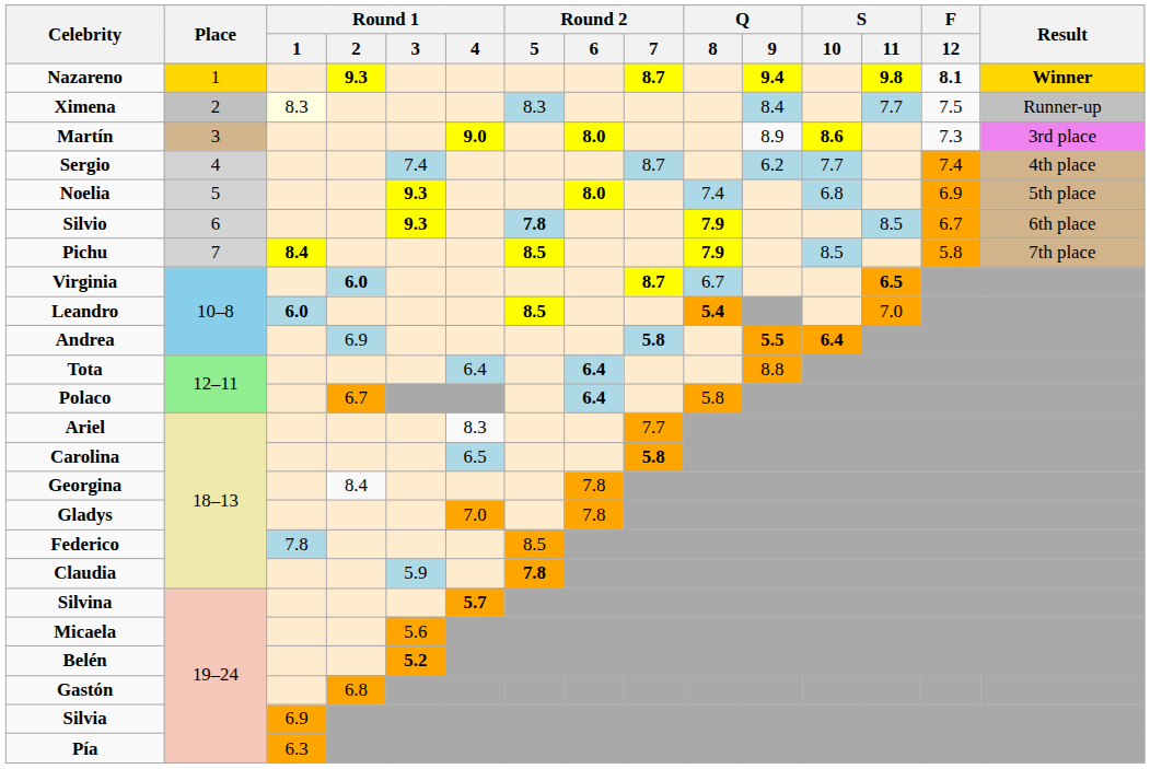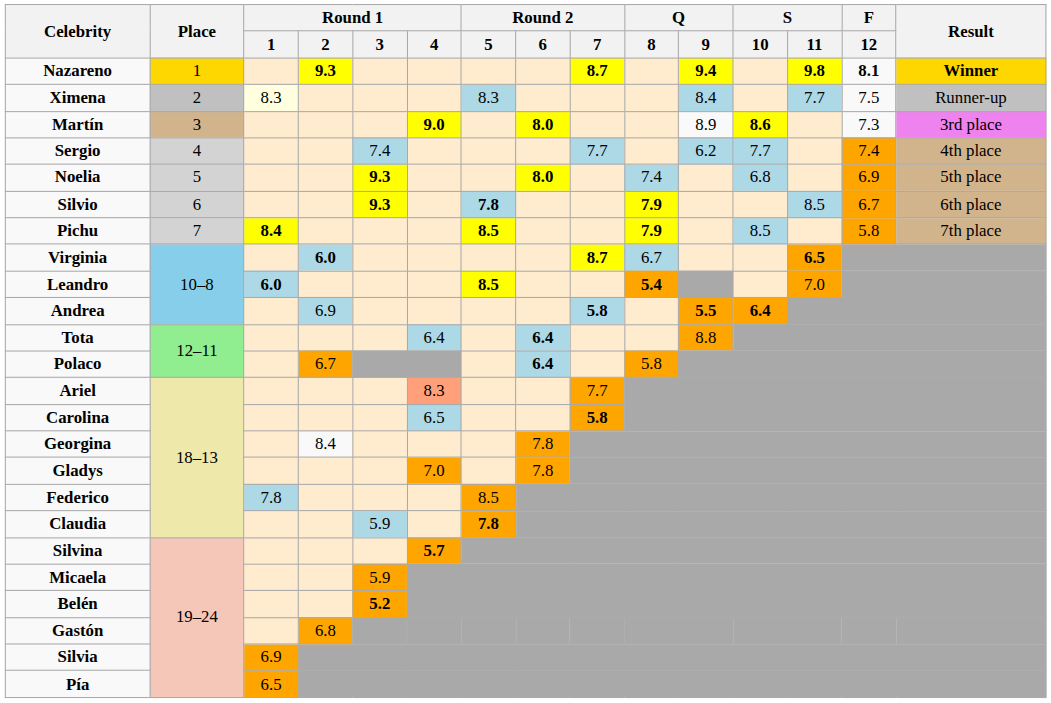 <table class="wikitable sortable"  style="margin:auto; text-align:center; white-space:nowrap; width:50%">
 <tr>
 <th rowspan=2>Celebrity</th>
 <th rowspan=2>Place</th>
 <th colspan=4>Round 1</th>
 <th colspan=3>Round 2</th>
 <th colspan=2>Q</th>
 <th colspan=2>S</th>
 <th>F</th>
 <th rowspan=2>Result</th>
 </tr>
 <tr>
 <th>1</th>
 <th>2</th>
 <th>3</th>
 <th>4</th>
 <th>5</th>
 <th>6</th>
 <th>7</th>
 <th>8</th>
 <th>9</th>
 <th>10</th>
 <th>11</th>
 <th>12</th>
 </tr>
 <tr>
 <td><strong>Nazareno</strong></td>
 <td bgcolor=gold>1</td>
 <td style="background:#FFEBCD;"></td>
 <td bgcolor=yellow><span><strong>9.3</strong></span></td>
 <td style="background:#FFEBCD;"></td>
 <td style="background:#FFEBCD;"></td>
 <td style="background:#FFEBCD;"></td>
 <td style="background:#FFEBCD;"></td>
 <td bgcolor=yellow><span><strong>8.7</strong></span></td>
 <td style="background:#FFEBCD;"></td>
 <td bgcolor=yellow><span><strong>9.4</strong></span></td>
 <td style="background:#FFEBCD;"></td>
 <td bgcolor=yellow><span><strong>9.8</strong></span></td>
 <td><span><strong>8.1</strong></span></td>
 <td bgcolor=gold><strong>Winner</strong></td>
 </tr>
 <tr>
 <td><strong>Ximena</strong></td>
 <td bgcolor=silver>2</td>
 <td style="background: lightyellow;">8.3</td>
 <td style="background:#FFEBCD;"></td>
 <td style="background:#FFEBCD;"></td>
 <td style="background:#FFEBCD;"></td>
 <td bgcolor=lightblue>8.3</td>
 <td style="background:#FFEBCD;"></td>
 <td style="background:#FFEBCD;"></td>
 <td style="background:#FFEBCD;"></td>
 <td bgcolor=lightblue>8.4</td>
 <td style="background:#FFEBCD;"></td>
 <td bgcolor=lightblue>7.7</td>
 <td>7.5</td>
 <td bgcolor=silver>Runner-up</td>
 </tr>
 <tr>
 <td><strong>Martín</strong></td>
 <td bgcolor=tan>3</td>
 <td style="background:#FFEBCD;"></td>
 <td style="background:#FFEBCD;"></td>
 <td style="background:#FFEBCD;"></td>
 <td bgcolor=yellow><span><strong>9.0</strong></span></td>
 <td style="background:#FFEBCD;"></td>
 <td bgcolor=yellow><span><strong>8.0</strong></span></td>
 <td style="background:#FFEBCD;"></td>
 <td style="background:#FFEBCD;"></td>
 <td>8.9</td>
 <td bgcolor=yellow><span><strong>8.6</strong></span></td>
 <td style="background:#FFEBCD;"></td>
 <td>7.3</td>
 <td bgcolor=violet>3rd place</td>
 </tr>
 <tr>
 <td><strong>Sergio</strong></td>
 <td bgcolor=lightgray>4</td>
 <td style="background:#FFEBCD;"></td>
 <td style="background:#FFEBCD;"></td>
 <td bgcolor=lightblue>7.4</td>
 <td style="background:#FFEBCD;"></td>
 <td style="background:#FFEBCD;"></td>
 <td style="background:#FFEBCD;"></td>
-<td bgcolor=lightblue>8.7</td>
+<td bgcolor=lightblue>7.7</td>
 <td style="background:#FFEBCD;"></td>
 <td bgcolor=lightblue>6.2</td>
 <td bgcolor=lightblue>7.7</td>
 <td style="background:#FFEBCD;"></td>
 <td bgcolor=orange>7.4</td>
 <td bgcolor=tan>4th place</td>
 </tr>
 <tr>
 <td><strong>Noelia</strong></td>
 <td bgcolor=lightgray>5</td>
 <td style="background:#FFEBCD;"></td>
 <td style="background:#FFEBCD;"></td>
 <td bgcolor=yellow><span><strong>9.3</strong></span></td>
 <td style="background:#FFEBCD;"></td>
 <td style="background:#FFEBCD;"></td>
 <td bgcolor=yellow><span><strong>8.0</strong></span></td>
 <td style="background:#FFEBCD;"></td>
 <td bgcolor=lightblue>7.4</td>
 <td style="background:#FFEBCD;"></td>
 <td bgcolor=lightblue>6.8</td>
 <td style="background:#FFEBCD;"></td>
 <td bgcolor=orange>6.9</td>
 <td bgcolor=tan>5th place</td>
 </tr>
 <tr>
 <td><strong>Silvio</strong></td>
 <td bgcolor=lightgray>6</td>
 <td style="background:#FFEBCD;"></td>
 <td style="background:#FFEBCD;"></td>
 <td bgcolor=yellow><span><strong>9.3</strong></span></td>
 <td style="background:#FFEBCD;"></td>
 <td style="background:lightblue;"><span><strong>7.8</strong></span></td>
 <td style="background:#FFEBCD;"></td>
 <td style="background:#FFEBCD;"></td>
 <td bgcolor=yellow><span><strong>7.9</strong></span></td>
 <td style="background:#FFEBCD;"></td>
 <td style="background:#FFEBCD;"></td>
 <td bgcolor=lightblue>8.5</td>
 <td bgcolor=orange>6.7</td>
 <td bgcolor=tan>6th place</td>
 </tr>
 <tr>
 <td><strong>Pichu</strong></td>
 <td bgcolor=lightgray>7</td>
 <td bgcolor=yellow><span><strong>8.4</strong></span></td>
 <td style="background:#FFEBCD;"></td>
 <td style="background:#FFEBCD;"></td>
 <td style="background:#FFEBCD;"></td>
 <td bgcolor=yellow><span><strong>8.5</strong></span></td>
 <td style="background:#FFEBCD;"></td>
 <td style="background:#FFEBCD;"></td>
 <td bgcolor=yellow><span><strong>7.9</strong></span></td>
 <td style="background:#FFEBCD;"></td>
 <td bgcolor=lightblue>8.5</td>
 <td style="background:#FFEBCD;"></td>
 <td bgcolor=orange>5.8</td>
 <td bgcolor=tan>7th place</td>
 </tr>
 <tr>
 <td><strong>Virginia</strong></td>
 <td rowspan=3 bgcolor=skyblue>10–8</td>
 <td style="background:#FFEBCD;"></td>
 <td bgcolor=lightblue><span><strong>6.0</strong></span></td>
 <td style="background:#FFEBCD;"></td>
 <td style="background:#FFEBCD;"></td>
 <td style="background:#FFEBCD;"></td>
 <td style="background:#FFEBCD;"></td>
 <td bgcolor=yellow><span><strong>8.7</strong></span></td>
 <td bgcolor=lightblue>6.7</td>
 <td style="background:#FFEBCD;"></td>
 <td style="background:#FFEBCD;"></td>
 <td bgcolor=orange><span><strong>6.5</strong></span></td>
 <td style="background:darkgrey;" colspan="2"></td>
 </tr>
 <tr>
 <td><strong>Leandro</strong></td>
 <td bgcolor=lightblue><span><strong>6.0</strong></span></td>
 <td style="background:#FFEBCD;"></td>
 <td style="background:#FFEBCD;"></td>
 <td style="background:#FFEBCD;"></td>
 <td bgcolor=yellow><span><strong>8.5</strong></span></td>
 <td style="background:#FFEBCD;"></td>
 <td style="background:#FFEBCD;"></td>
 <td bgcolor=orange><span><strong>5.4</strong></span></td>
 <td style="background:darkgrey;" colspan="1"></td>
 <td style="background:#FFEBCD;"></td>
 <td bgcolor=orange>7.0</td>
 <td style="background:darkgrey;" colspan="2"></td>
 </tr>
 <tr>
 <td><strong>Andrea</strong></td>
 <td style="background:#FFEBCD;"></td>
 <td bgcolor=lightblue>6.9</td>
 <td style="background:#FFEBCD;"></td>
 <td style="background:#FFEBCD;"></td>
 <td style="background:#FFEBCD;"></td>
 <td style="background:#FFEBCD;"></td>
 <td bgcolor=lightblue><span><strong>5.8</strong></span></td>
 <td style="background:#FFEBCD;"></td>
 <td bgcolor=orange><span><strong>5.5</strong></span></td>
 <td bgcolor=orange><span><strong>6.4</strong></span></td>
 <td style="background:darkgrey;" colspan="3"></td>
 </tr>
 <tr>
 <td><strong>Tota</strong></td>
 <td rowspan=2 bgcolor=lightgreen>12–11</td>
 <td style="background:#FFEBCD;"></td>
 <td style="background:#FFEBCD;"></td>
 <td style="background:#FFEBCD;"></td>
 <td bgcolor=lightblue>6.4</td>
 <td style="background:#FFEBCD;"></td>
 <td bgcolor=lightblue><span><strong>6.4</strong></span></td>
 <td style="background:#FFEBCD;"></td>
 <td style="background:#FFEBCD;"></td>
 <td bgcolor=orange>8.8</td>
 <td style="background:darkgrey;" colspan="4"></td>
 </tr>
 <tr>
 <td><strong>Polaco</strong></td>
 <td style="background:#FFEBCD;"></td>
 <td style="background:orange;">6.7</td>
 <td style="background:darkgrey;" colspan="2"></td>
 <td style="background:#FFEBCD;"></td>
 <td bgcolor=lightblue><span><strong>6.4</strong></span></td>
 <td style="background:#FFEBCD;"></td>
 <td bgcolor=orange>5.8</td>
 <td style="background:darkgrey;" colspan="5"></td>
 </tr>
 <tr>
 <td><strong>Ariel</strong></td>
 <td rowspan=6 bgcolor=palegoldenrod>18–13</td>
 <td style="background:#FFEBCD;"></td>
 <td style="background:#FFEBCD;"></td>
 <td style="background:#FFEBCD;"></td>
-<td>8.3</td>
+<td style="background: lightsalmon;">8.3</td>
 <td style="background:#FFEBCD;"></td>
 <td style="background:#FFEBCD;"></td>
 <td bgcolor=orange>7.7</td>
 <td style="background:darkgrey;" colspan="6"></td>
 </tr>
 <tr>
 <td><strong>Carolina</strong></td>
 <td style="background:#FFEBCD;"></td>
 <td style="background:#FFEBCD;"></td>
 <td style="background:#FFEBCD;"></td>
 <td bgcolor=lightblue>6.5</td>
 <td style="background:#FFEBCD;"></td>
 <td style="background:#FFEBCD;"></td>
 <td bgcolor=orange><span><strong>5.8</strong></span></td>
 <td style="background:darkgrey;" colspan="6"></td>
 </tr>
 <tr>
 <td><strong>Georgina</strong></td>
 <td style="background:#FFEBCD;"></td>
 <td>8.4</td>
 <td style="background:#FFEBCD;"></td>
 <td style="background:#FFEBCD;"></td>
 <td style="background:#FFEBCD;"></td>
 <td bgcolor=orange>7.8</td>
 <td style="background:darkgrey;" colspan="7"></td>
 </tr>
 <tr>
 <td><strong>Gladys</strong></td>
 <td style="background:#FFEBCD;"></td>
 <td style="background:#FFEBCD;"></td>
 <td style="background:#FFEBCD;"></td>
 <td bgcolor=orange>7.0</td>
 <td style="background:#FFEBCD;"></td>
 <td bgcolor=orange>7.8</td>
 <td style="background:darkgrey;" colspan="7"></td>
 </tr>
 <tr>
 <td><strong>Federico</strong></td>
 <td bgcolor=lightblue>7.8</td>
 <td style="background:#FFEBCD;"></td>
 <td style="background:#FFEBCD;"></td>
 <td style="background:#FFEBCD;"></td>
 <td style="background:orange;">8.5</td>
 <td style="background:darkgrey;" colspan="8"></td>
 </tr>
 <tr>
 <td><strong>Claudia</strong></td>
 <td style="background:#FFEBCD;"></td>
 <td style="background:#FFEBCD;"></td>
 <td bgcolor=lightblue>5.9</td>
 <td style="background:#FFEBCD;"></td>
 <td style="background:orange;"><span><strong>7.8</strong></span></td>
 <td style="background:darkgrey;" colspan="8"></td>
 </tr>
 <tr>
 <td><strong>Silvina</strong></td>
 <td rowspan=6 bgcolor=#f4c7b8>19–24</td>
 <td style="background:#FFEBCD;"></td>
 <td style="background:#FFEBCD;"></td>
 <td style="background:#FFEBCD;"></td>
 <td style="background:orange;"><span><strong>5.7</strong></span></td>
 <td style="background:darkgrey;" colspan="9"></td>
 </tr>
 <tr>
 <td><strong>Micaela</strong></td>
 <td style="background:#FFEBCD;"></td>
 <td style="background:#FFEBCD;"></td>
-<td style="background:orange;">5.6</td>
+<td style="background:orange;">5.9</td>
 <td style="background:darkgrey;" colspan="10"></td>
 </tr>
 <tr>
 <td><strong>Belén</strong></td>
 <td style="background:#FFEBCD;"></td>
 <td style="background:#FFEBCD;"></td>
 <td style="background:orange;"><span><strong>5.2</strong></span></td>
 <td style="background:darkgrey;" colspan="10"></td>
 </tr>
 <tr>
 <td><strong>Gastón</strong></td>
 <td style="background:#FFEBCD;"></td>
 <td style="background:orange;">6.8</td>
 <td style="background:darkgrey;"></td>
 <td style="background:darkgrey;"></td>
 <td style="background:darkgrey;"></td>
 <td style="background:darkgrey;"></td>
 <td style="background:darkgrey;"></td>
 <td style="background:darkgrey;"></td>
 <td style="background:darkgrey;"></td>
 <td style="background:darkgrey;"></td>
 <td style="background:darkgrey;"></td>
 <td style="background:darkgrey;"></td>
 <td style="background:darkgrey;"></td>
 </tr>
 <tr>
 <td><strong>Silvia</strong></td>
 <td style="background:orange;">6.9</td>
 <td style="background:darkgrey;" colspan="12"></td>
 </tr>
 <tr>
 <td><strong>Pía</strong></td>
-<td style="background:orange;">6.3</td>
+<td style="background:orange;">6.5</td>
 <td style="background:darkgrey;" colspan="12"></td>
 </tr>
 </table>
